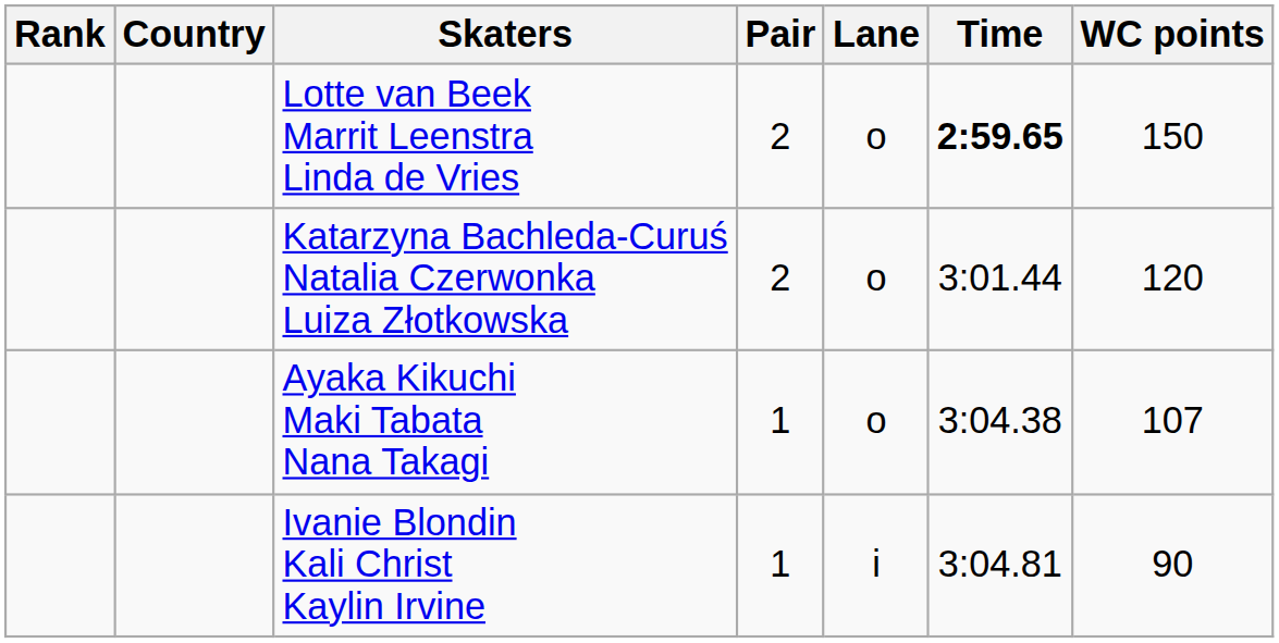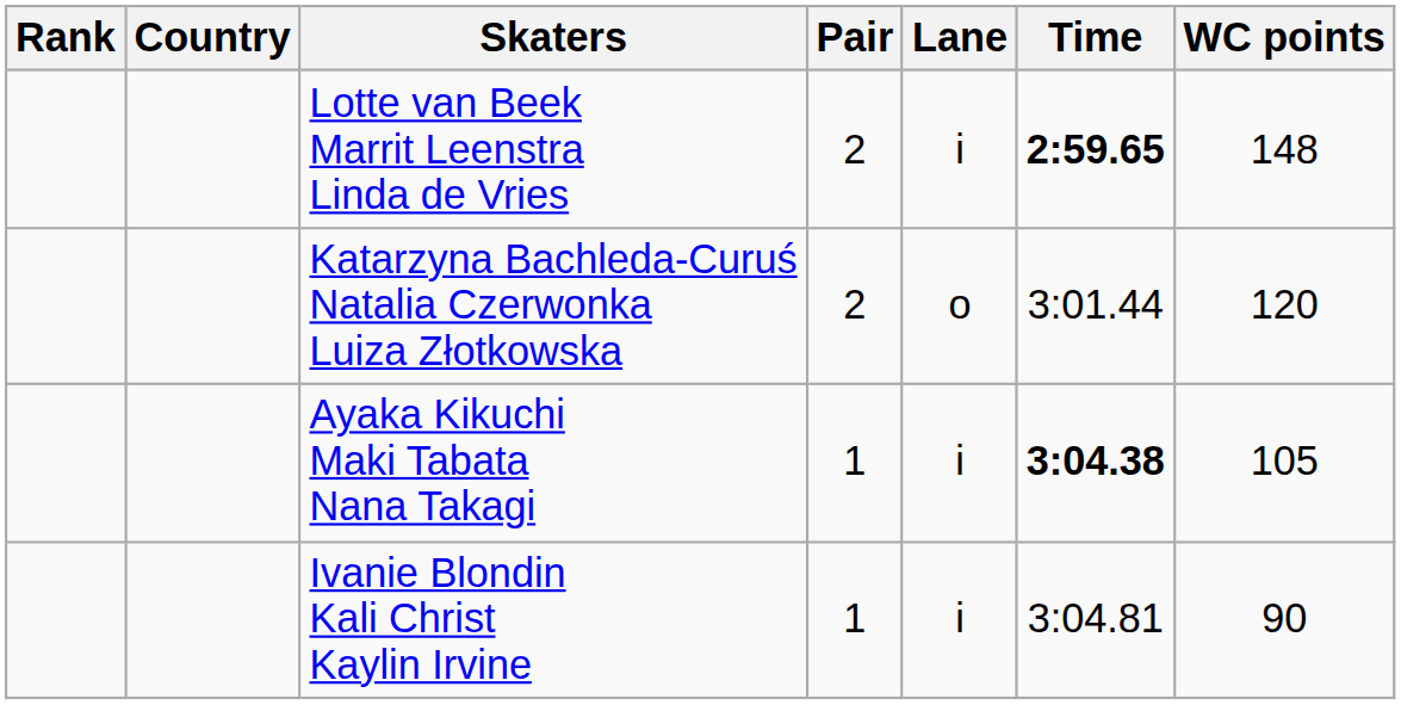 <table class="wikitable sortable" style="text-align:center">
 <tr>
 <th>Rank</th>
 <th>Country</th>
 <th>Skaters</th>
 <th>Pair</th>
 <th>Lane</th>
 <th>Time</th>
 <th>WC points</th>
 </tr>
 <tr>
 <td></td>
 <td align=left></td>
 <td align=left><a href='#'>Lotte van Beek</a><br><a href='#'>Marrit Leenstra</a><br><a href='#'>Linda de Vries</a></td>
 <td>2</td>
-<td>o</td>
+<td>i</td>
 <td><strong>2:59.65</strong></td>
-<td>150</td>
+<td>148</td>
 </tr>
 <tr>
 <td></td>
 <td align=left></td>
 <td align=left><a href='#'>Katarzyna Bachleda-Curuś</a><br><a href='#'>Natalia Czerwonka</a><br><a href='#'>Luiza Złotkowska</a></td>
 <td>2</td>
 <td>o</td>
 <td>3:01.44</td>
 <td>120</td>
 </tr>
 <tr>
 <td></td>
 <td align=left></td>
 <td align=left><a href='#'>Ayaka Kikuchi</a><br><a href='#'>Maki Tabata</a><br><a href='#'>Nana Takagi</a></td>
 <td>1</td>
-<td>o</td>
-<td>3:04.38</td>
-<td>107</td>
+<td>i</td>
+<td><strong>3:04.38</strong></td>
+<td>105</td>
 </tr>
 <tr>
 <td></td>
 <td align=left></td>
 <td align=left><a href='#'>Ivanie Blondin</a><br><a href='#'>Kali Christ</a><br><a href='#'>Kaylin Irvine</a></td>
 <td>1</td>
 <td>i</td>
 <td>3:04.81</td>
 <td>90</td>
 </tr>
 </table>
